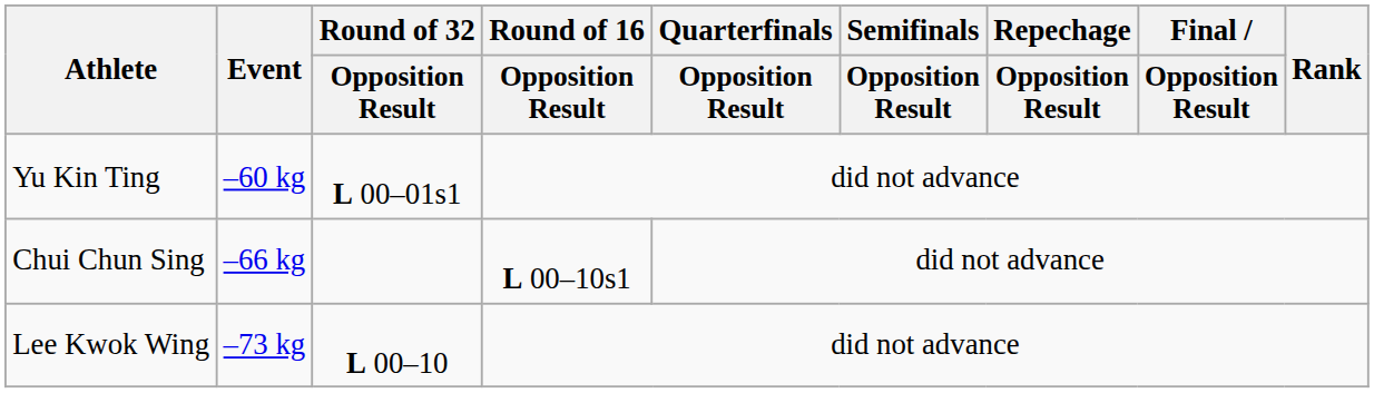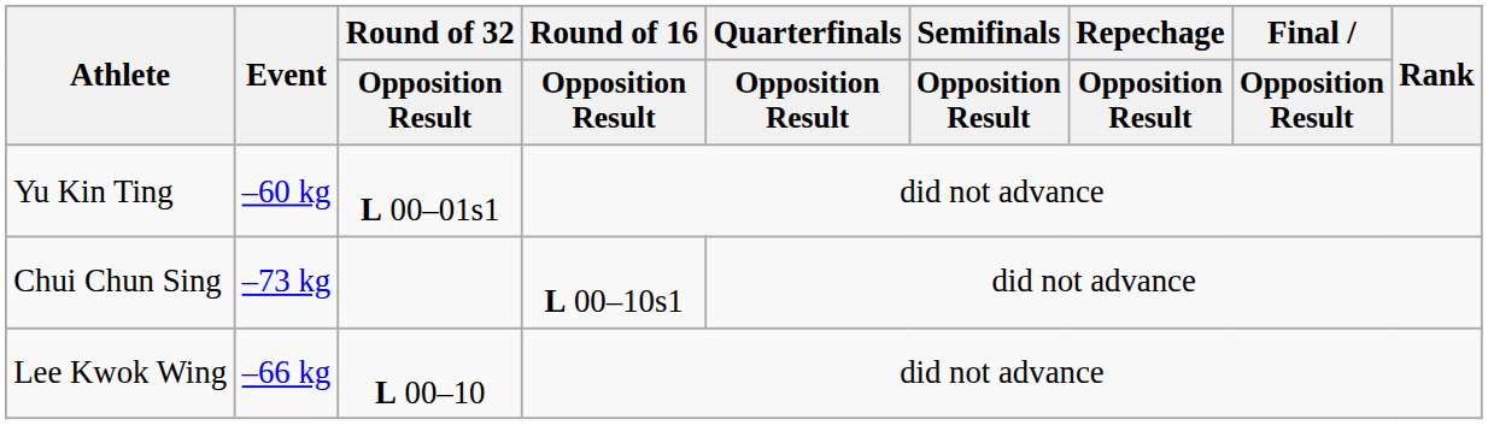 <table class=wikitable style=font-size:90%;text-align:center>
 <tr>
 <th rowspan="2">Athlete</th>
 <th rowspan="2">Event</th>
 <th>Round of 32</th>
 <th>Round of 16</th>
 <th>Quarterfinals</th>
 <th>Semifinals</th>
 <th>Repechage</th>
 <th>Final / </th>
 <th rowspan=2>Rank</th>
 </tr>
 <tr style="font-size:95%">
 <th>Opposition<br>Result</th>
 <th>Opposition<br>Result</th>
 <th>Opposition<br>Result</th>
 <th>Opposition<br>Result</th>
 <th>Opposition<br>Result</th>
 <th>Opposition<br>Result</th>
 </tr>
 <tr>
 <td align=left>Yu Kin Ting</td>
 <td align=left><a href='#'>–60 kg</a></td>
 <td><br><strong>L</strong> 00–01s1</td>
 <td colspan=6>did not advance</td>
 </tr>
 <tr>
 <td align=left>Chui Chun Sing</td>
-<td align=left><a href='#'>–66 kg</a></td>
+<td align=left><a href='#'>–73 kg</a></td>
 <td></td>
 <td><br><strong>L</strong> 00–10s1</td>
 <td colspan=5>did not advance</td>
 </tr>
 <tr>
 <td align=left>Lee Kwok Wing</td>
-<td align=left><a href='#'>–73 kg</a></td>
+<td align=left><a href='#'>–66 kg</a></td>
 <td><br><strong>L</strong> 00–10</td>
 <td colspan=6>did not advance</td>
 </tr>
 </table>
